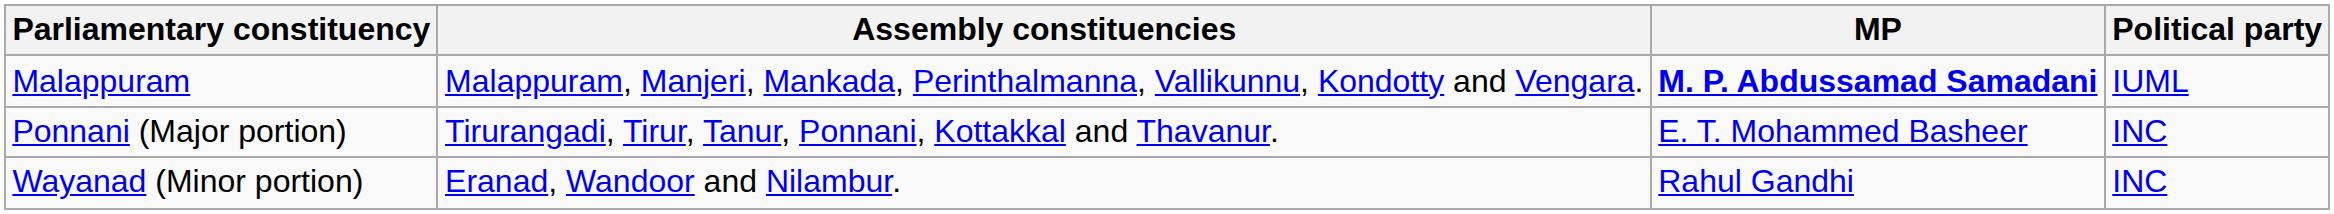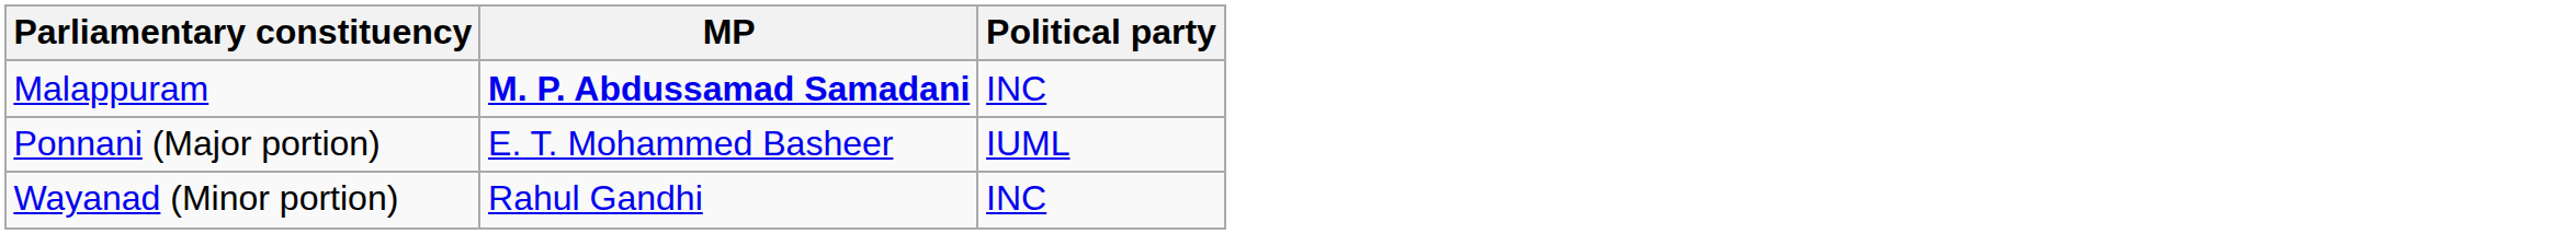 <table class="wikitable">
 <tr>
 <th>Parliamentary constituency</th>
-<th>Assembly constituencies</th>
 <th>MP</th>
 <th>Political party</th>
 </tr>
 <tr>
 <td><a href='#'>Malappuram</a></td>
-<td><a href='#'>Malappuram</a>, <a href='#'>Manjeri</a>, <a href='#'>Mankada</a>, <a href='#'>Perinthalmanna</a>, <a href='#'>Vallikunnu</a>, <a href='#'>Kondotty</a> and <a href='#'>Vengara</a>.</td>
 <td><strong><a href='#'>M. P. Abdussamad Samadani</a></strong></td>
+<td><a href='#'>INC</a></td>
+</tr>
+<tr>
+<td><a href='#'>Ponnani</a> (Major portion)</td>
+<td><a href='#'>E. T. Mohammed Basheer</a></td>
 <td><a href='#'>IUML</a></td>
 </tr>
 <tr>
-<td><a href='#'>Ponnani</a> (Major portion)</td>
-<td><a href='#'>Tirurangadi</a>, <a href='#'>Tirur</a>, <a href='#'>Tanur</a>, <a href='#'>Ponnani</a>, <a href='#'>Kottakkal</a> and <a href='#'>Thavanur</a>.</td>
-<td><a href='#'>E. T. Mohammed Basheer</a></td>
-<td><a href='#'>INC</a></td>
-</tr>
-<tr>
 <td><a href='#'>Wayanad</a> (Minor portion)</td>
-<td><a href='#'>Eranad</a>, <a href='#'>Wandoor</a> and <a href='#'>Nilambur</a>.</td>
 <td><a href='#'>Rahul Gandhi</a></td>
 <td><a href='#'>INC</a></td>
 </tr>
 </table>
